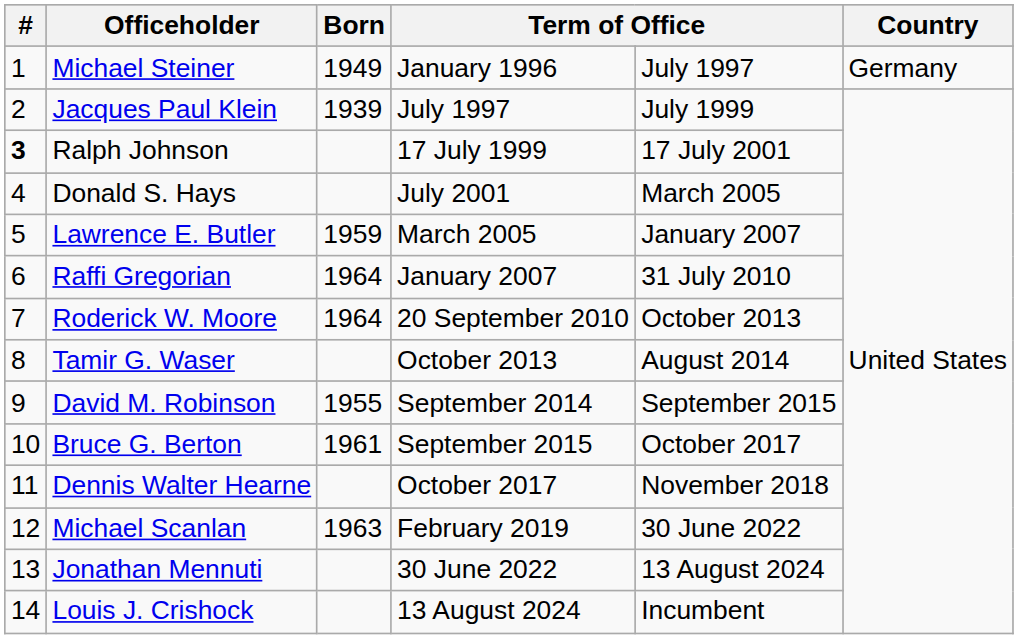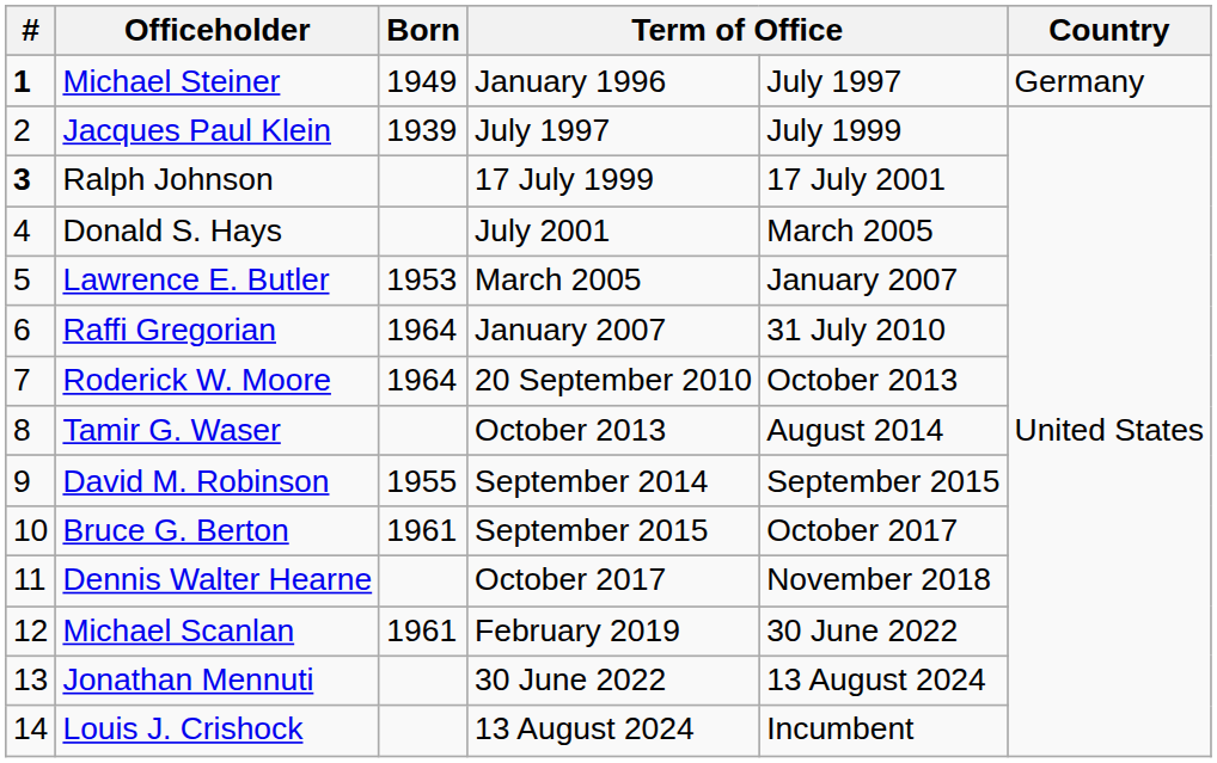 <table class="wikitable">
 <tr>
 <th>#</th>
 <th>Officeholder</th>
 <th>Born</th>
 <th colspan="2">Term of Office</th>
 <th>Country</th>
 </tr>
 <tr>
-<td>1</td>
+<td><strong>1</strong></td>
 <td><a href='#'>Michael Steiner</a></td>
 <td>1949</td>
 <td>January 1996</td>
 <td>July 1997</td>
 <td>Germany</td>
 </tr>
 <tr>
 <td>2</td>
 <td><a href='#'>Jacques Paul Klein</a></td>
 <td>1939</td>
 <td>July 1997</td>
 <td>July 1999</td>
 <td rowspan="13">United States</td>
 </tr>
 <tr>
 <td><strong>3</strong></td>
 <td>Ralph Johnson</td>
 <td></td>
 <td>17 July 1999</td>
 <td>17 July 2001</td>
 </tr>
 <tr>
 <td>4</td>
 <td>Donald S. Hays</td>
 <td></td>
 <td>July 2001</td>
 <td>March 2005</td>
 </tr>
 <tr>
 <td>5</td>
 <td><a href='#'>Lawrence E. Butler</a></td>
-<td>1959</td>
+<td>1953</td>
 <td>March 2005</td>
 <td>January 2007</td>
 </tr>
 <tr>
 <td>6</td>
 <td><a href='#'>Raffi Gregorian</a></td>
 <td>1964</td>
 <td>January 2007</td>
 <td>31 July 2010</td>
 </tr>
 <tr>
 <td>7</td>
 <td><a href='#'>Roderick W. Moore</a></td>
 <td>1964</td>
 <td>20 September 2010</td>
 <td>October 2013</td>
 </tr>
 <tr>
 <td>8</td>
 <td><a href='#'>Tamir G. Waser</a></td>
 <td></td>
 <td>October 2013</td>
 <td>August 2014</td>
 </tr>
 <tr>
 <td>9</td>
 <td><a href='#'>David M. Robinson</a></td>
 <td>1955</td>
 <td>September 2014</td>
 <td>September 2015</td>
 </tr>
 <tr>
 <td>10</td>
 <td><a href='#'>Bruce G. Berton</a></td>
 <td>1961</td>
 <td>September 2015</td>
 <td>October 2017</td>
 </tr>
 <tr>
 <td>11</td>
 <td><a href='#'>Dennis Walter Hearne</a></td>
 <td></td>
 <td>October 2017</td>
 <td>November 2018</td>
 </tr>
 <tr>
 <td>12</td>
 <td><a href='#'>Michael Scanlan</a></td>
-<td>1963</td>
+<td>1961</td>
 <td>February 2019</td>
 <td>30 June 2022</td>
 </tr>
 <tr>
 <td>13</td>
 <td><a href='#'>Jonathan Mennuti</a></td>
 <td></td>
 <td>30 June 2022</td>
 <td>13 August 2024</td>
 </tr>
 <tr>
 <td>14</td>
 <td><a href='#'>Louis J. Crishock</a></td>
 <td></td>
 <td>13 August 2024</td>
 <td>Incumbent</td>
 </tr>
 </table>
